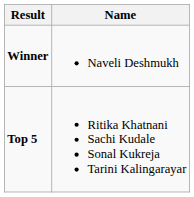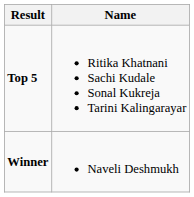 <table class="wikitable sortable" style="font-size: 95%;">
 <tr>
 <th>Result</th>
 <th>Name</th>
 </tr>
 <tr>
+<td><strong>Top 5</strong></td>
+<td><br><ul><li>Ritika Khatnani</li><li>Sachi Kudale</li><li>Sonal Kukreja</li><li>Tarini Kalingarayar</li></ul></td>
+</tr>
+<tr>
 <td><strong>Winner</strong></td>
 <td><br><ul><li>Naveli Deshmukh</li></ul></td>
 </tr>
-<tr>
-<td><strong>Top 5</strong></td>
-<td><br><ul><li>Ritika Khatnani</li><li>Sachi Kudale</li><li>Sonal Kukreja</li><li>Tarini Kalingarayar</li></ul></td>
-</tr>
 </table>
